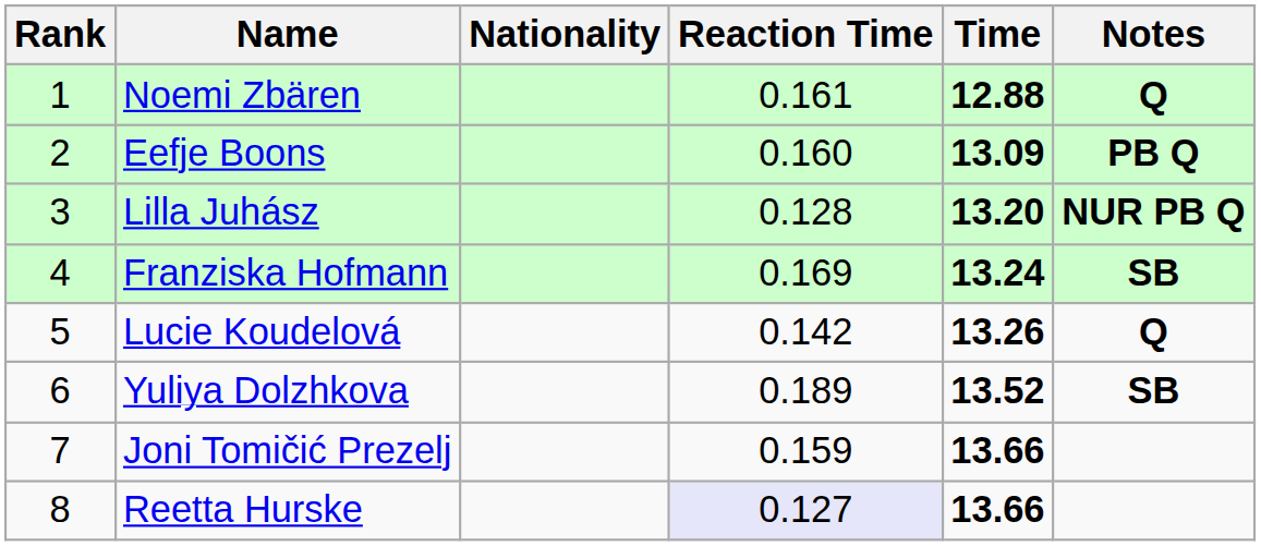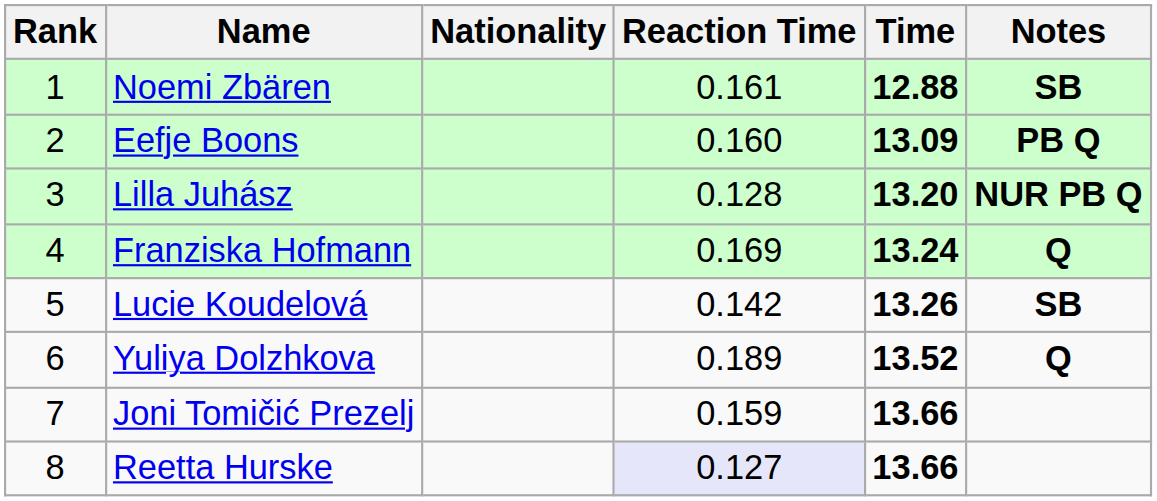 <table class="wikitable sortable" style="text-align:center">
 <tr>
 <th>Rank</th>
 <th>Name</th>
 <th>Nationality</th>
 <th>Reaction Time</th>
 <th>Time</th>
 <th>Notes</th>
 </tr>
 <tr bgcolor=ccffcc>
 <td>1</td>
 <td align=left><a href='#'>Noemi Zbären</a></td>
 <td align=left></td>
 <td>0.161</td>
 <td><strong>12.88</strong></td>
-<td><strong>Q</strong></td>
+<td><strong>SB</strong></td>
 </tr>
 <tr bgcolor=ccffcc>
 <td>2</td>
 <td align=left><a href='#'>Eefje Boons</a></td>
 <td align=left></td>
 <td>0.160</td>
 <td><strong>13.09</strong></td>
 <td><strong>PB Q</strong></td>
 </tr>
 <tr bgcolor=ccffcc>
 <td>3</td>
 <td align=left><a href='#'>Lilla Juhász</a></td>
 <td align=left></td>
 <td>0.128</td>
 <td><strong>13.20</strong></td>
 <td><strong>NUR PB Q</strong></td>
 </tr>
 <tr bgcolor=ccffcc>
 <td>4</td>
 <td align=left><a href='#'>Franziska Hofmann</a></td>
 <td align=left></td>
 <td>0.169</td>
 <td><strong>13.24</strong></td>
-<td><strong>SB</strong></td>
+<td><strong>Q</strong></td>
 </tr>
 <tr>
 <td>5</td>
 <td align=left><a href='#'>Lucie Koudelová</a></td>
 <td align=left></td>
 <td>0.142</td>
 <td><strong>13.26</strong></td>
-<td><strong>Q</strong></td>
+<td><strong>SB</strong></td>
 </tr>
 <tr>
 <td>6</td>
 <td align=left><a href='#'>Yuliya Dolzhkova</a></td>
 <td align=left></td>
 <td>0.189</td>
 <td><strong>13.52</strong></td>
-<td><strong>SB</strong></td>
+<td><strong>Q</strong></td>
 </tr>
 <tr>
 <td>7</td>
 <td align=left><a href='#'>Joni Tomičić Prezelj</a></td>
 <td align=left></td>
 <td>0.159</td>
 <td><strong>13.66</strong></td>
 <td></td>
 </tr>
 <tr>
 <td>8</td>
 <td align=left><a href='#'>Reetta Hurske</a></td>
 <td align=left></td>
 <td style="background: lavender;">0.127</td>
 <td><strong>13.66</strong></td>
 <td></td>
 </tr>
 </table>
